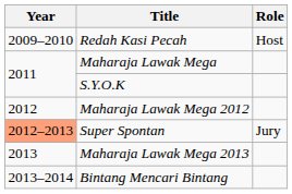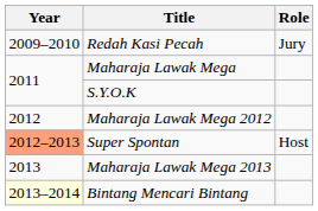 <table class="wikitable">
 <tr>
 <th>Year</th>
 <th>Title</th>
 <th>Role</th>
 </tr>
 <tr>
 <td>2009–2010</td>
 <td><em>Redah Kasi Pecah</em></td>
-<td>Host</td>
+<td>Jury</td>
 </tr>
 <tr>
 <td rowspan="2">2011</td>
 <td><em>Maharaja Lawak Mega</em></td>
 <td></td>
 </tr>
 <tr>
 <td><em>S.Y.O.K</em></td>
 <td></td>
 </tr>
 <tr>
 <td>2012</td>
 <td><em>Maharaja Lawak Mega 2012</em></td>
 <td></td>
 </tr>
 <tr>
 <td style="background: lightsalmon;">2012–2013</td>
 <td><em>Super Spontan</em></td>
-<td>Jury</td>
+<td>Host</td>
 </tr>
 <tr>
 <td>2013</td>
 <td><em>Maharaja Lawak Mega 2013</em></td>
 <td></td>
 </tr>
 <tr>
-<td>2013–2014</td>
+<td style="background: lightyellow;">2013–2014</td>
 <td><em>Bintang Mencari Bintang</em></td>
 <td></td>
 </tr>
 </table>
